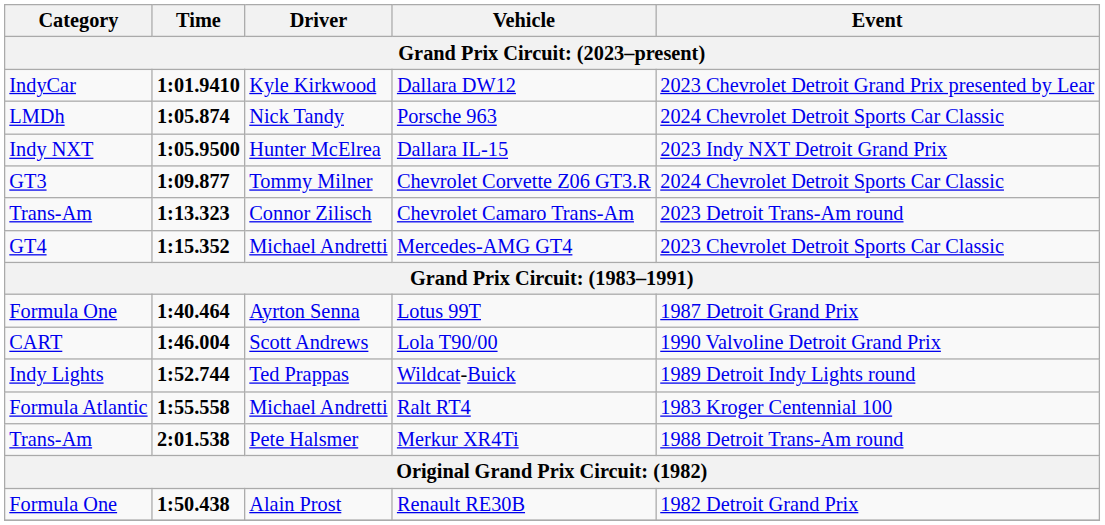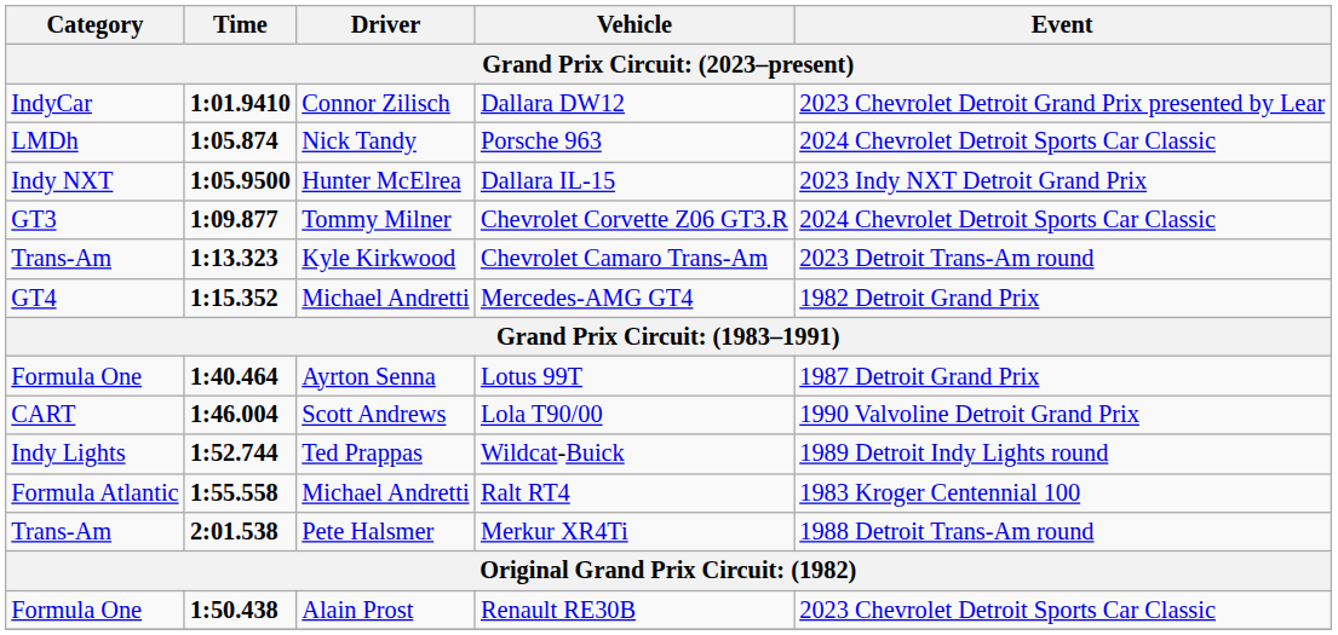 <table class="wikitable">
 <tr>
 <th>Category</th>
 <th>Time</th>
 <th>Driver</th>
 <th>Vehicle</th>
 <th>Event</th>
 </tr>
 <tr>
 <th colspan=5>Grand Prix Circuit:  (2023–present)</th>
 </tr>
 <tr>
 <td><a href='#'>IndyCar</a></td>
 <td><strong>1:01.9410</strong></td>
-<td><a href='#'>Kyle Kirkwood</a></td>
+<td><a href='#'>Connor Zilisch</a></td>
 <td><a href='#'>Dallara DW12</a></td>
 <td><a href='#'>2023 Chevrolet Detroit Grand Prix presented by Lear</a></td>
 </tr>
 <tr>
 <td><a href='#'>LMDh</a></td>
 <td><strong>1:05.874</strong></td>
 <td><a href='#'>Nick Tandy</a></td>
 <td><a href='#'>Porsche 963</a></td>
 <td><a href='#'>2024 Chevrolet Detroit Sports Car Classic</a></td>
 </tr>
 <tr>
 <td><a href='#'>Indy NXT</a></td>
 <td><strong>1:05.9500</strong></td>
 <td><a href='#'>Hunter McElrea</a></td>
 <td><a href='#'>Dallara IL-15</a></td>
 <td><a href='#'>2023 Indy NXT Detroit Grand Prix</a></td>
 </tr>
 <tr>
 <td><a href='#'>GT3</a></td>
 <td><strong>1:09.877</strong></td>
 <td><a href='#'>Tommy Milner</a></td>
 <td><a href='#'>Chevrolet Corvette Z06 GT3.R</a></td>
 <td><a href='#'>2024 Chevrolet Detroit Sports Car Classic</a></td>
 </tr>
 <tr>
 <td><a href='#'>Trans-Am</a></td>
 <td><strong>1:13.323</strong></td>
-<td><a href='#'>Connor Zilisch</a></td>
+<td><a href='#'>Kyle Kirkwood</a></td>
 <td><a href='#'>Chevrolet Camaro Trans-Am</a></td>
 <td><a href='#'>2023 Detroit Trans-Am round</a></td>
 </tr>
 <tr>
 <td><a href='#'>GT4</a></td>
 <td><strong>1:15.352</strong></td>
 <td><a href='#'>Michael Andretti</a></td>
 <td><a href='#'>Mercedes-AMG GT4</a></td>
-<td><a href='#'>2023 Chevrolet Detroit Sports Car Classic</a></td>
+<td><a href='#'>1982 Detroit Grand Prix</a></td>
 </tr>
 <tr>
 <th colspan=5>Grand Prix Circuit:  (1983–1991)</th>
 </tr>
 <tr>
 <td><a href='#'>Formula One</a></td>
 <td><strong>1:40.464</strong></td>
 <td><a href='#'>Ayrton Senna</a></td>
 <td><a href='#'>Lotus 99T</a></td>
 <td><a href='#'>1987 Detroit Grand Prix</a></td>
 </tr>
 <tr>
 <td><a href='#'>CART</a></td>
 <td><strong>1:46.004</strong></td>
 <td><a href='#'>Scott Andrews</a></td>
 <td><a href='#'>Lola T90/00</a></td>
 <td><a href='#'>1990 Valvoline Detroit Grand Prix</a></td>
 </tr>
 <tr>
 <td><a href='#'>Indy Lights</a></td>
 <td><strong>1:52.744</strong></td>
 <td><a href='#'>Ted Prappas</a></td>
 <td><a href='#'>Wildcat</a>-<a href='#'>Buick</a></td>
 <td><a href='#'>1989 Detroit Indy Lights round</a></td>
 </tr>
 <tr>
 <td><a href='#'>Formula Atlantic</a></td>
 <td><strong>1:55.558</strong></td>
 <td><a href='#'>Michael Andretti</a></td>
 <td><a href='#'>Ralt RT4</a></td>
 <td><a href='#'>1983 Kroger Centennial 100</a></td>
 </tr>
 <tr>
 <td><a href='#'>Trans-Am</a></td>
 <td><strong>2:01.538</strong></td>
 <td><a href='#'>Pete Halsmer</a></td>
 <td><a href='#'>Merkur XR4Ti</a></td>
 <td><a href='#'>1988 Detroit Trans-Am round</a></td>
 </tr>
 <tr>
 <th colspan=5>Original Grand Prix Circuit:  (1982)</th>
 </tr>
 <tr>
 <td><a href='#'>Formula One</a></td>
 <td><strong>1:50.438</strong></td>
 <td><a href='#'>Alain Prost</a></td>
 <td><a href='#'>Renault RE30B</a></td>
-<td><a href='#'>1982 Detroit Grand Prix</a></td>
+<td><a href='#'>2023 Chevrolet Detroit Sports Car Classic</a></td>
 </tr>
 <tr>
 </tr>
 </table>
